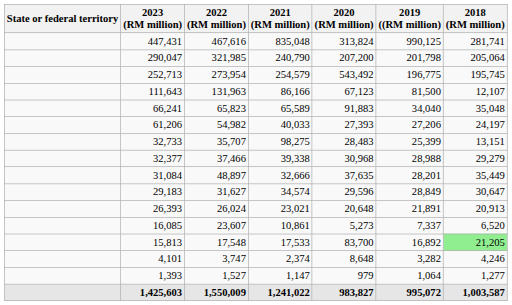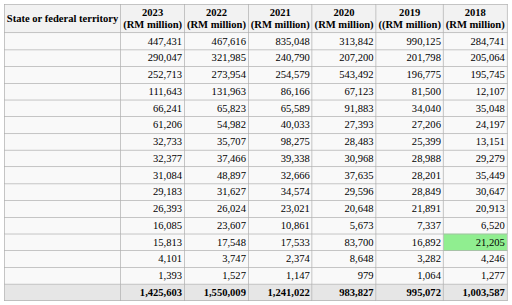 <table class="wikitable sortable mw-collapsible" style="text-align: right">
 <tr>
 <th>State or federal territory</th>
 <th>2023<br>(RM million)</th>
 <th>2022<br>(RM million)</th>
 <th>2021<br>(RM million)</th>
 <th>2020<br>(RM million)</th>
 <th>2019<br>((RM million)</th>
 <th>2018<br>(RM million)</th>
 </tr>
 <tr>
 <td align="left"></td>
 <td>447,431</td>
 <td>467,616</td>
 <td>835,048</td>
-<td>313,824</td>
+<td>313,842</td>
 <td>990,125</td>
-<td>281,741</td>
+<td>284,741</td>
 </tr>
 <tr>
 <td align="left"></td>
 <td>290,047</td>
 <td>321,985</td>
 <td>240,790</td>
 <td>207,200</td>
 <td>201,798</td>
 <td>205,064</td>
 </tr>
 <tr>
 <td align="left"></td>
 <td>252,713</td>
 <td>273,954</td>
 <td>254,579</td>
 <td>543,492</td>
 <td>196,775</td>
 <td>195,745</td>
 </tr>
 <tr>
 <td align="left"></td>
 <td>111,643</td>
 <td>131,963</td>
 <td>86,166</td>
 <td>67,123</td>
 <td>81,500</td>
 <td>12,107</td>
 </tr>
 <tr>
 <td align="left"></td>
 <td>66,241</td>
 <td>65,823</td>
 <td>65,589</td>
 <td>91,883</td>
 <td>34,040</td>
 <td>35,048</td>
 </tr>
 <tr>
 <td align="left"></td>
 <td>61,206</td>
 <td>54,982</td>
 <td>40,033</td>
 <td>27,393</td>
 <td>27,206</td>
 <td>24,197</td>
 </tr>
 <tr>
 <td align="left"></td>
 <td>32,733</td>
 <td>35,707</td>
 <td>98,275</td>
 <td>28,483</td>
 <td>25,399</td>
 <td>13,151</td>
 </tr>
 <tr>
 <td align="left"></td>
 <td>32,377</td>
 <td>37,466</td>
 <td>39,338</td>
 <td>30,968</td>
 <td>28,988</td>
 <td>29,279</td>
 </tr>
 <tr>
 <td align="left"></td>
 <td>31,084</td>
 <td>48,897</td>
 <td>32,666</td>
 <td>37,635</td>
 <td>28,201</td>
 <td>35,449</td>
 </tr>
 <tr>
 <td align="left"></td>
 <td>29,183</td>
 <td>31,627</td>
 <td>34,574</td>
 <td>29,596</td>
 <td>28,849</td>
 <td>30,647</td>
 </tr>
 <tr>
 <td align="left"></td>
 <td>26,393</td>
 <td>26,024</td>
 <td>23,021</td>
 <td>20,648</td>
 <td>21,891</td>
 <td>20,913</td>
 </tr>
 <tr>
 <td align="left"></td>
 <td>16,085</td>
 <td>23,607</td>
 <td>10,861</td>
-<td>5,273</td>
+<td>5,673</td>
 <td>7,337</td>
 <td>6,520</td>
 </tr>
 <tr>
 <td align="left"></td>
 <td>15,813</td>
 <td>17,548</td>
 <td>17,533</td>
 <td>83,700</td>
 <td>16,892</td>
 <td style="background: lightgreen;">21,205</td>
 </tr>
 <tr>
 <td align="left"></td>
 <td>4,101</td>
 <td>3,747</td>
 <td>2,374</td>
 <td>8,648</td>
 <td>3,282</td>
 <td>4,246</td>
 </tr>
 <tr>
 <td align="left"></td>
 <td>1,393</td>
 <td>1,527</td>
 <td>1,147</td>
 <td>979</td>
 <td>1,064</td>
 <td>1,277</td>
 </tr>
 <tr style="background:#e6e6e6">
 <td align="left"><strong></strong></td>
 <td><strong>1,425,603</strong></td>
 <td><strong>1,550,009</strong></td>
 <td><strong>1,241,022</strong></td>
 <td><strong>983,827</strong></td>
 <td><strong>995,072</strong></td>
 <td><strong>1,003,587</strong></td>
 </tr>
 </table>
